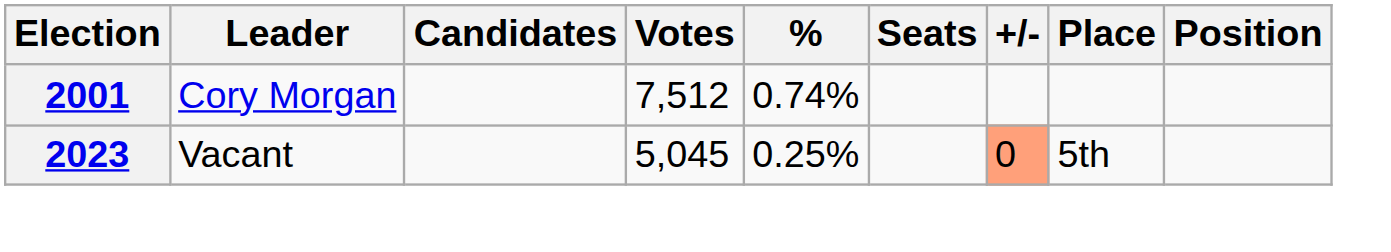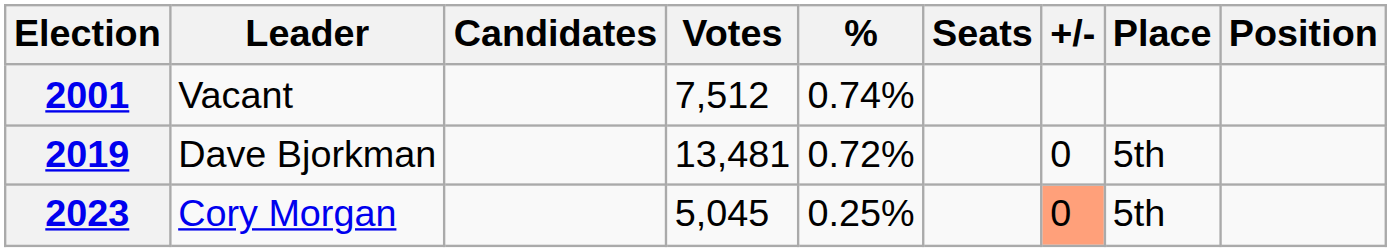 <table class="wikitable" style="text-align: left;">
 <tr>
 <th>Election</th>
 <th>Leader</th>
 <th>Candidates</th>
 <th>Votes</th>
 <th>%</th>
 <th>Seats</th>
 <th>+/-</th>
 <th>Place</th>
 <th>Position</th>
 </tr>
 <tr>
 <th><a href='#'>2001</a></th>
-<td><a href='#'>Cory Morgan</a></td>
+<td>Vacant</td>
 <td></td>
 <td>7,512</td>
 <td>0.74%</td>
 <td></td>
 <td></td>
 <td></td>
 <td></td>
 </tr>
 <tr>
+<th><a href='#'>2019</a></th>
+<td>Dave Bjorkman</td>
+<td></td>
+<td>13,481</td>
+<td>0.72%</td>
+<td></td>
+<td> 0</td>
+<td> 5th</td>
+<td></td>
+</tr>
+<tr>
 <th><a href='#'>2023</a></th>
-<td>Vacant</td>
+<td><a href='#'>Cory Morgan</a></td>
 <td></td>
 <td>5,045</td>
 <td>0.25%</td>
 <td></td>
 <td style="background: lightsalmon;"> 0</td>
 <td> 5th</td>
 <td></td>
 </tr>
 </table>
